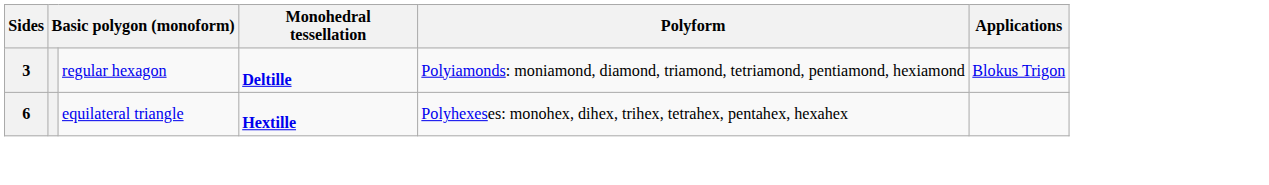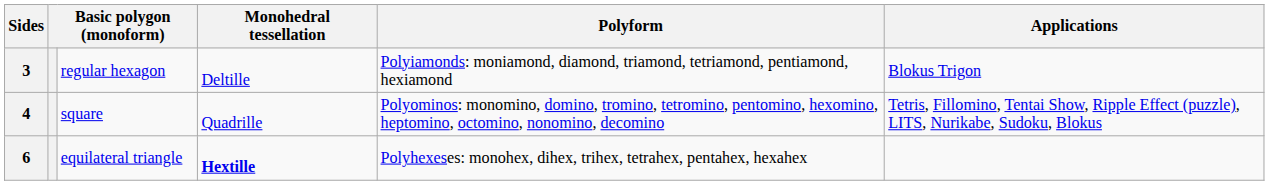 <table class=wikitable>
 <tr>
 <th>Sides</th>
 <th colspan="2">Basic polygon (monoform)</th>
 <th width=170>Monohedral<br>tessellation</th>
 <th>Polyform</th>
 <th>Applications</th>
 </tr>
 <tr>
 <th>3</th>
 <th></th>
 <td><a href='#'>regular hexagon</a></td>
-<td><strong><br><a href='#'>Deltille</a></strong></td>
+<td><br><a href='#'>Deltille</a></td>
 <td><a href='#'>Polyiamonds</a>: moniamond, diamond, triamond, tetriamond, pentiamond, hexiamond</td>
 <td><a href='#'>Blokus Trigon</a></td>
+</tr>
+<tr>
+<th>4</th>
+<th></th>
+<td><a href='#'>square</a></td>
+<td><br><a href='#'>Quadrille</a></td>
+<td><a href='#'>Polyominos</a>: monomino, <a href='#'>domino</a>, <a href='#'>tromino</a>, <a href='#'>tetromino</a>, <a href='#'>pentomino</a>, <a href='#'>hexomino</a>, <a href='#'>heptomino</a>, <a href='#'>octomino</a>, <a href='#'>nonomino</a>, <a href='#'>decomino</a></td>
+<td><a href='#'>Tetris</a>, <a href='#'>Fillomino</a>, <a href='#'>Tentai Show</a>, <a href='#'>Ripple Effect (puzzle)</a>, <a href='#'>LITS</a>, <a href='#'>Nurikabe</a>, <a href='#'>Sudoku</a>, <a href='#'>Blokus</a></td>
 </tr>
 <tr>
 <th>6</th>
 <th></th>
 <td><a href='#'>equilateral triangle</a></td>
 <td><strong><br><a href='#'>Hextille</a></strong></td>
 <td><a href='#'>Polyhexes</a>es: monohex, dihex, trihex, tetrahex, pentahex, hexahex</td>
 <td></td>
 </tr>
 </table>
